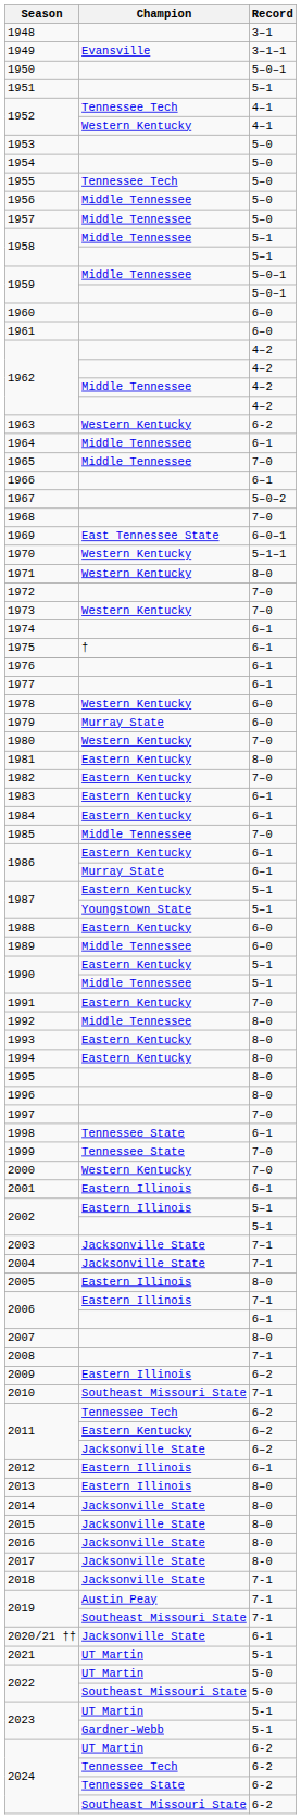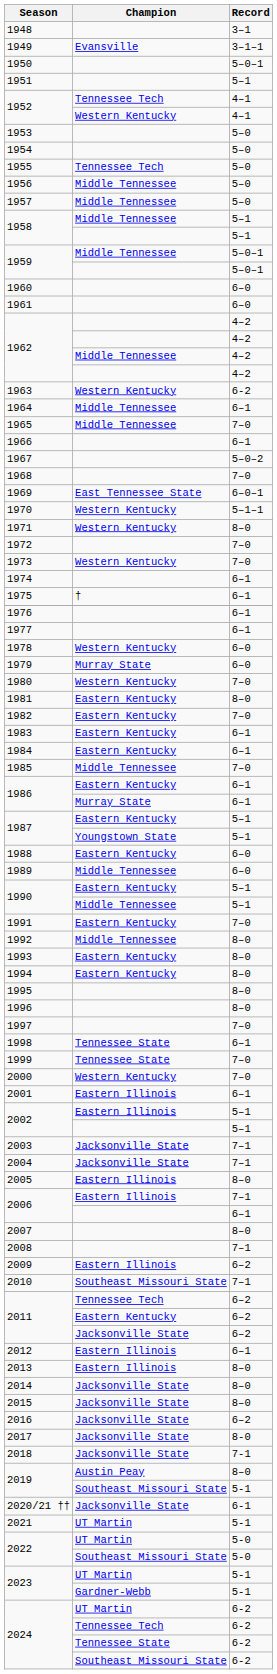 <table class="wikitable">
 <tr>
 <th>Season</th>
 <th>Champion</th>
 <th>Record</th>
 </tr>
 <tr>
 <td>1948</td>
 <td></td>
 <td>3–1</td>
 </tr>
 <tr>
 <td>1949</td>
 <td><a href='#'>Evansville</a></td>
 <td>3–1–1</td>
 </tr>
 <tr>
 <td>1950</td>
 <td></td>
 <td>5–0–1</td>
 </tr>
 <tr>
 <td>1951</td>
 <td></td>
 <td>5–1</td>
 </tr>
 <tr>
 <td rowspan=2>1952</td>
 <td><a href='#'>Tennessee Tech</a></td>
 <td>4–1</td>
 </tr>
 <tr>
 <td><a href='#'>Western Kentucky</a></td>
 <td>4–1</td>
 </tr>
 <tr>
 <td>1953</td>
 <td></td>
 <td>5–0</td>
 </tr>
 <tr>
 <td>1954</td>
 <td></td>
 <td>5–0</td>
 </tr>
 <tr>
 <td>1955</td>
 <td><a href='#'>Tennessee Tech</a></td>
 <td>5–0</td>
 </tr>
 <tr>
 <td>1956</td>
 <td><a href='#'>Middle Tennessee</a></td>
 <td>5–0</td>
 </tr>
 <tr>
 <td>1957</td>
 <td><a href='#'>Middle Tennessee</a></td>
 <td>5–0</td>
 </tr>
 <tr>
 <td rowspan=2>1958</td>
 <td><a href='#'>Middle Tennessee</a></td>
 <td>5–1</td>
 </tr>
 <tr>
 <td></td>
 <td>5–1</td>
 </tr>
 <tr>
 <td rowspan=2>1959</td>
 <td><a href='#'>Middle Tennessee</a></td>
 <td>5–0–1</td>
 </tr>
 <tr>
 <td></td>
 <td>5–0–1</td>
 </tr>
 <tr>
 <td>1960</td>
 <td></td>
 <td>6–0</td>
 </tr>
 <tr>
 <td>1961</td>
 <td></td>
 <td>6–0</td>
 </tr>
 <tr>
 <td rowspan=4>1962</td>
 <td></td>
 <td>4–2</td>
 </tr>
 <tr>
 <td></td>
 <td>4–2</td>
 </tr>
 <tr>
 <td><a href='#'>Middle Tennessee</a></td>
 <td>4–2</td>
 </tr>
 <tr>
 <td></td>
 <td>4–2</td>
 </tr>
 <tr>
 <td>1963</td>
 <td><a href='#'>Western Kentucky</a></td>
 <td>6-2</td>
 </tr>
 <tr>
 <td>1964</td>
 <td><a href='#'>Middle Tennessee</a></td>
 <td>6–1</td>
 </tr>
 <tr>
 <td>1965</td>
 <td><a href='#'>Middle Tennessee</a></td>
 <td>7–0</td>
 </tr>
 <tr>
 <td>1966</td>
 <td></td>
 <td>6–1</td>
 </tr>
 <tr>
 <td>1967</td>
 <td></td>
 <td>5–0–2</td>
 </tr>
 <tr>
 <td>1968</td>
 <td></td>
 <td>7–0</td>
 </tr>
 <tr>
 <td>1969</td>
 <td><a href='#'>East Tennessee State</a></td>
 <td>6–0–1</td>
 </tr>
 <tr>
 <td>1970</td>
 <td><a href='#'>Western Kentucky</a></td>
 <td>5–1–1</td>
 </tr>
 <tr>
 <td>1971</td>
 <td><a href='#'>Western Kentucky</a></td>
 <td>8–0</td>
 </tr>
 <tr>
 <td>1972</td>
 <td></td>
 <td>7–0</td>
 </tr>
 <tr>
 <td>1973</td>
 <td><a href='#'>Western Kentucky</a></td>
 <td>7–0</td>
 </tr>
 <tr>
 <td>1974</td>
 <td></td>
 <td>6–1</td>
 </tr>
 <tr>
 <td>1975</td>
 <td> †</td>
 <td>6–1</td>
 </tr>
 <tr>
 </tr>
 <tr>
 <td>1976</td>
 <td></td>
 <td>6–1</td>
 </tr>
 <tr>
 <td>1977</td>
 <td></td>
 <td>6–1</td>
 </tr>
 <tr>
 <td>1978</td>
 <td><a href='#'>Western Kentucky</a></td>
 <td>6–0</td>
 </tr>
 <tr>
 <td>1979</td>
 <td><a href='#'>Murray State</a></td>
 <td>6–0</td>
 </tr>
 <tr>
 <td>1980</td>
 <td><a href='#'>Western Kentucky</a></td>
 <td>7–0</td>
 </tr>
 <tr>
 <td>1981</td>
 <td><a href='#'>Eastern Kentucky</a></td>
 <td>8–0</td>
 </tr>
 <tr>
 <td>1982</td>
 <td><a href='#'>Eastern Kentucky</a></td>
 <td>7–0</td>
 </tr>
 <tr>
 <td>1983</td>
 <td><a href='#'>Eastern Kentucky</a></td>
 <td>6–1</td>
 </tr>
 <tr>
 <td>1984</td>
 <td><a href='#'>Eastern Kentucky</a></td>
 <td>6–1</td>
 </tr>
 <tr>
 <td>1985</td>
 <td><a href='#'>Middle Tennessee</a></td>
 <td>7–0</td>
 </tr>
 <tr>
 <td rowspan=2>1986</td>
 <td><a href='#'>Eastern Kentucky</a></td>
 <td>6–1</td>
 </tr>
 <tr>
 <td><a href='#'>Murray State</a></td>
 <td>6–1</td>
 </tr>
 <tr>
 <td rowspan=2>1987</td>
 <td><a href='#'>Eastern Kentucky</a></td>
 <td>5–1</td>
 </tr>
 <tr>
 <td><a href='#'>Youngstown State</a></td>
 <td>5–1</td>
 </tr>
 <tr>
 <td>1988</td>
 <td><a href='#'>Eastern Kentucky</a></td>
 <td>6–0</td>
 </tr>
 <tr>
 <td>1989</td>
 <td><a href='#'>Middle Tennessee</a></td>
 <td>6–0</td>
 </tr>
 <tr>
 <td rowspan=2>1990</td>
 <td><a href='#'>Eastern Kentucky</a></td>
 <td>5–1</td>
 </tr>
 <tr>
 <td><a href='#'>Middle Tennessee</a></td>
 <td>5–1</td>
 </tr>
 <tr>
 <td>1991</td>
 <td><a href='#'>Eastern Kentucky</a></td>
 <td>7–0</td>
 </tr>
 <tr>
 <td>1992</td>
 <td><a href='#'>Middle Tennessee</a></td>
 <td>8–0</td>
 </tr>
 <tr>
 <td>1993</td>
 <td><a href='#'>Eastern Kentucky</a></td>
 <td>8–0</td>
 </tr>
 <tr>
 <td>1994</td>
 <td><a href='#'>Eastern Kentucky</a></td>
 <td>8–0</td>
 </tr>
 <tr>
 <td>1995</td>
 <td></td>
 <td>8–0</td>
 </tr>
 <tr>
 <td>1996</td>
 <td></td>
 <td>8–0</td>
 </tr>
 <tr>
 <td>1997</td>
 <td></td>
 <td>7–0</td>
 </tr>
 <tr>
 <td>1998</td>
 <td><a href='#'>Tennessee State</a></td>
 <td>6–1</td>
 </tr>
 <tr>
 <td>1999</td>
 <td><a href='#'>Tennessee State</a></td>
 <td>7–0</td>
 </tr>
 <tr>
 <td>2000</td>
 <td><a href='#'>Western Kentucky</a></td>
 <td>7–0</td>
 </tr>
 <tr>
 <td>2001</td>
 <td><a href='#'>Eastern Illinois</a></td>
 <td>6–1</td>
 </tr>
 <tr>
 <td rowspan=2>2002</td>
 <td><a href='#'> Eastern Illinois</a></td>
 <td>5–1</td>
 </tr>
 <tr>
 <td></td>
 <td>5–1</td>
 </tr>
 <tr>
 <td>2003</td>
 <td><a href='#'>Jacksonville State</a></td>
 <td>7–1</td>
 </tr>
 <tr>
 <td>2004</td>
 <td><a href='#'>Jacksonville State</a></td>
 <td>7–1</td>
 </tr>
 <tr>
 <td>2005</td>
 <td><a href='#'>Eastern Illinois</a></td>
 <td>8–0</td>
 </tr>
 <tr>
 <td rowspan=2>2006</td>
 <td><a href='#'>Eastern Illinois</a></td>
 <td>7–1</td>
 </tr>
 <tr>
 <td></td>
 <td>6–1</td>
 </tr>
 <tr>
 <td>2007</td>
 <td></td>
 <td>8–0</td>
 </tr>
 <tr>
 <td>2008</td>
 <td></td>
 <td>7–1</td>
 </tr>
 <tr>
 <td>2009</td>
 <td><a href='#'>Eastern Illinois</a></td>
 <td>6–2</td>
 </tr>
 <tr>
 <td>2010</td>
 <td><a href='#'>Southeast Missouri State</a></td>
 <td>7–1</td>
 </tr>
 <tr>
 <td rowspan=3>2011</td>
 <td><a href='#'>Tennessee Tech</a></td>
 <td>6–2</td>
 </tr>
 <tr>
 <td><a href='#'>Eastern Kentucky</a></td>
 <td>6–2</td>
 </tr>
 <tr>
 <td><a href='#'>Jacksonville State</a></td>
 <td>6–2</td>
 </tr>
 <tr>
 <td>2012</td>
 <td><a href='#'>Eastern Illinois</a></td>
 <td>6–1</td>
 </tr>
 <tr>
 <td>2013</td>
 <td><a href='#'>Eastern Illinois</a></td>
 <td>8–0</td>
 </tr>
 <tr>
 <td>2014</td>
 <td><a href='#'>Jacksonville State</a></td>
 <td>8–0</td>
 </tr>
 <tr>
 <td>2015</td>
 <td><a href='#'>Jacksonville State</a></td>
 <td>8–0</td>
 </tr>
 <tr>
 <td>2016</td>
 <td><a href='#'>Jacksonville State</a></td>
-<td>8-0</td>
+<td>6–2</td>
 </tr>
 <tr>
 <td>2017</td>
 <td><a href='#'>Jacksonville State</a></td>
 <td>8-0</td>
 </tr>
 <tr>
 <td>2018</td>
 <td><a href='#'>Jacksonville State</a></td>
 <td>7-1</td>
 </tr>
 <tr>
 <td rowspan=2>2019</td>
 <td><a href='#'>Austin Peay</a> </td>
-<td>7-1</td>
+<td>8–0</td>
 </tr>
 <tr>
 <td><a href='#'>Southeast Missouri State</a></td>
-<td>7-1</td>
+<td>5-1</td>
 </tr>
 <tr>
 <td>2020/21 ††</td>
 <td><a href='#'>Jacksonville State</a></td>
 <td>6-1</td>
 </tr>
 <tr>
 <td>2021</td>
 <td><a href='#'>UT Martin</a></td>
 <td>5-1</td>
 </tr>
 <tr>
 <td rowspan=2>2022</td>
 <td><a href='#'>UT Martin</a></td>
 <td>5-0</td>
 </tr>
 <tr>
 <td><a href='#'>Southeast Missouri State</a> </td>
 <td>5-0</td>
 </tr>
 <tr>
 <td rowspan=2>2023</td>
 <td><a href='#'>UT Martin</a></td>
 <td>5-1</td>
 </tr>
 <tr>
 <td><a href='#'>Gardner-Webb</a> </td>
 <td>5-1</td>
 </tr>
 <tr>
 <td rowspan=4>2024</td>
 <td><a href='#'>UT Martin</a></td>
 <td>6-2</td>
 </tr>
 <tr>
 <td><a href='#'>Tennessee Tech</a></td>
 <td>6-2</td>
 </tr>
 <tr>
 <td><a href='#'>Tennessee State</a></td>
 <td>6-2</td>
 </tr>
 <tr>
 <td><a href='#'>Southeast Missouri State</a> </td>
 <td>6-2</td>
 </tr>
 </table>
